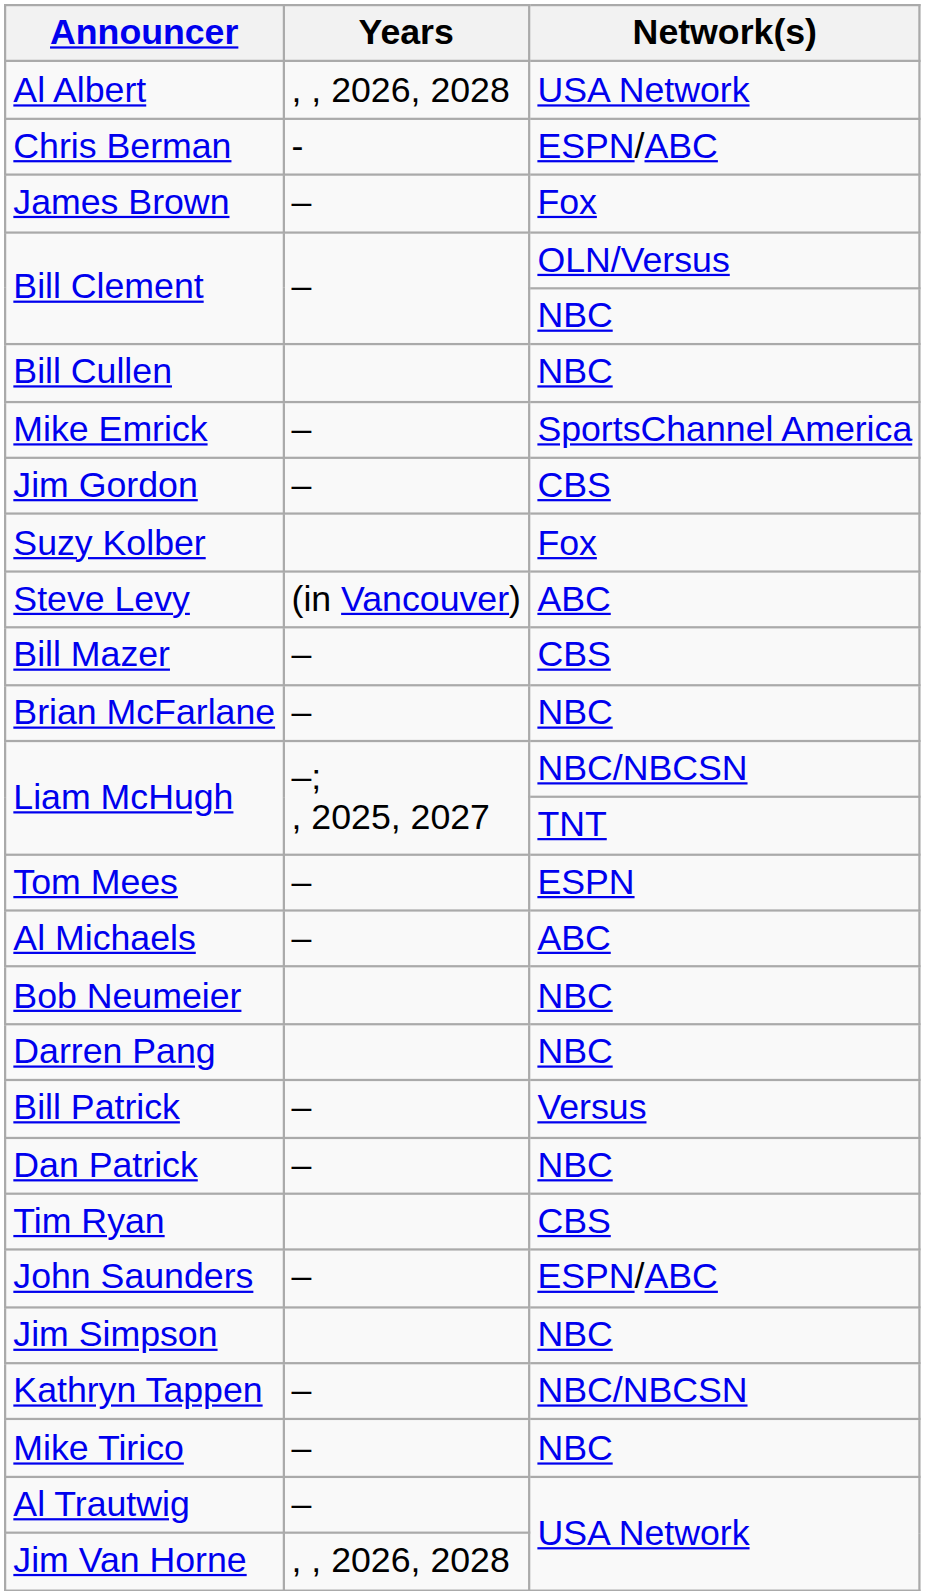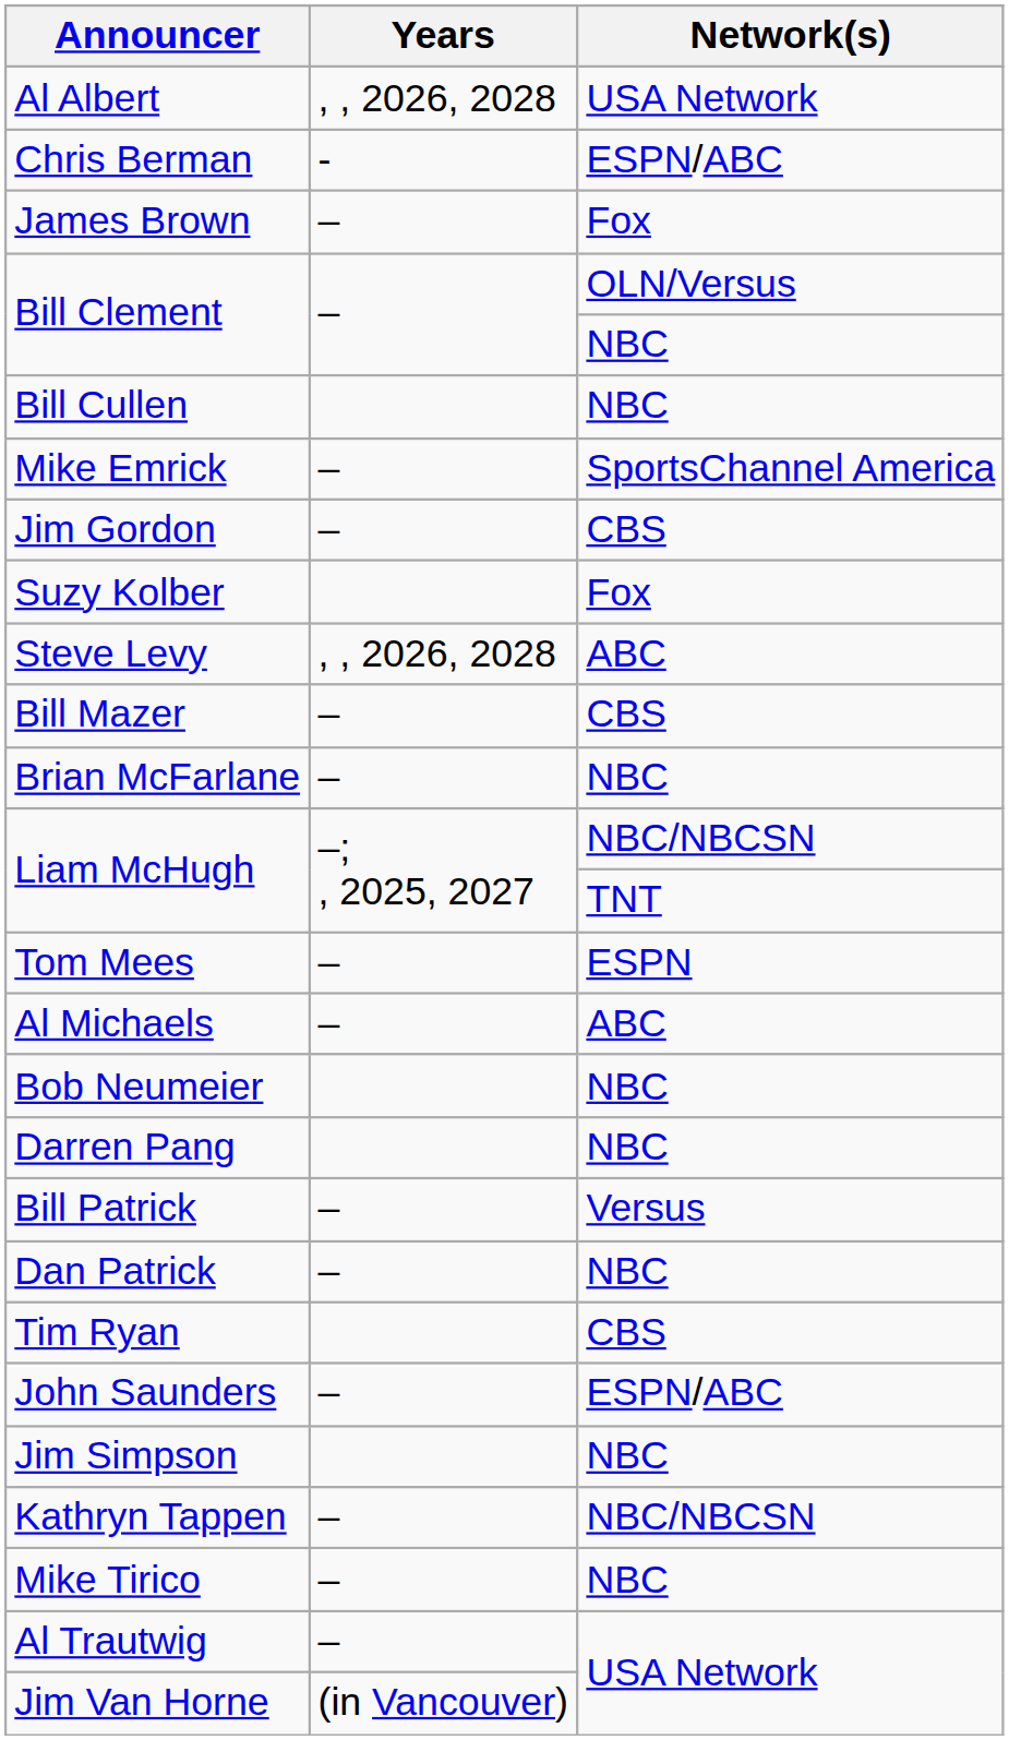 <table class="wikitable">
 <tr>
 <th><a href='#'>Announcer</a></th>
 <th>Years</th>
 <th>Network(s)</th>
 </tr>
 <tr>
 <td><a href='#'>Al Albert</a></td>
 <td>, , 2026, 2028</td>
 <td><a href='#'>USA Network</a></td>
 </tr>
 <tr>
 <td><a href='#'>Chris Berman</a></td>
 <td>-</td>
 <td><a href='#'>ESPN</a>/<a href='#'>ABC</a></td>
 </tr>
 <tr>
 <td><a href='#'>James Brown</a></td>
 <td>–</td>
 <td><a href='#'>Fox</a></td>
 </tr>
 <tr>
 <td rowspan="2"><a href='#'>Bill Clement</a></td>
 <td rowspan="2">–</td>
 <td><a href='#'>OLN/Versus</a></td>
 </tr>
 <tr>
 <td><a href='#'>NBC</a></td>
 </tr>
 <tr>
 <td><a href='#'>Bill Cullen</a></td>
 <td></td>
 <td><a href='#'>NBC</a></td>
 </tr>
 <tr>
 <td><a href='#'>Mike Emrick</a></td>
 <td>–</td>
 <td><a href='#'>SportsChannel America</a></td>
 </tr>
 <tr>
 <td><a href='#'>Jim Gordon</a></td>
 <td>–</td>
 <td><a href='#'>CBS</a></td>
 </tr>
 <tr>
 <td><a href='#'>Suzy Kolber</a></td>
 <td></td>
 <td><a href='#'>Fox</a></td>
 </tr>
 <tr>
 <td><a href='#'>Steve Levy</a></td>
-<td> (in <a href='#'>Vancouver</a>)</td>
+<td>, , 2026, 2028</td>
 <td><a href='#'>ABC</a></td>
 </tr>
 <tr>
 <td><a href='#'>Bill Mazer</a></td>
 <td>–</td>
 <td><a href='#'>CBS</a></td>
 </tr>
 <tr>
 <td><a href='#'>Brian McFarlane</a></td>
 <td>–</td>
 <td><a href='#'>NBC</a></td>
 </tr>
 <tr>
 <td rowspan=2><a href='#'>Liam McHugh</a></td>
 <td rowspan=2>–; <br>, 2025, 2027</td>
 <td><a href='#'>NBC/NBCSN</a></td>
 </tr>
 <tr>
 <td><a href='#'>TNT</a></td>
 </tr>
 <tr>
 <td><a href='#'>Tom Mees</a></td>
 <td>–</td>
 <td><a href='#'>ESPN</a></td>
 </tr>
 <tr>
 <td><a href='#'>Al Michaels</a></td>
 <td>–</td>
 <td><a href='#'>ABC</a></td>
 </tr>
 <tr>
 <td><a href='#'>Bob Neumeier</a></td>
 <td></td>
 <td><a href='#'>NBC</a></td>
 </tr>
 <tr>
 <td><a href='#'>Darren Pang</a></td>
 <td></td>
 <td><a href='#'>NBC</a></td>
 </tr>
 <tr>
 <td><a href='#'>Bill Patrick</a></td>
 <td>–</td>
 <td><a href='#'>Versus</a></td>
 </tr>
 <tr>
 <td><a href='#'>Dan Patrick</a></td>
 <td>–</td>
 <td><a href='#'>NBC</a></td>
 </tr>
 <tr>
 <td><a href='#'>Tim Ryan</a></td>
 <td></td>
 <td><a href='#'>CBS</a></td>
 </tr>
 <tr>
 <td><a href='#'>John Saunders</a></td>
 <td>–</td>
 <td><a href='#'>ESPN</a>/<a href='#'>ABC</a></td>
 </tr>
 <tr>
 <td><a href='#'>Jim Simpson</a></td>
 <td></td>
 <td><a href='#'>NBC</a></td>
 </tr>
 <tr>
 <td><a href='#'>Kathryn Tappen</a></td>
 <td>–</td>
 <td><a href='#'>NBC/NBCSN</a></td>
 </tr>
 <tr>
 <td><a href='#'>Mike Tirico</a></td>
 <td>–</td>
 <td><a href='#'>NBC</a></td>
 </tr>
 <tr>
 <td><a href='#'>Al Trautwig</a></td>
 <td>–</td>
 <td rowspan="2"><a href='#'>USA Network</a></td>
 </tr>
 <tr>
 <td><a href='#'>Jim Van Horne</a></td>
-<td>, , 2026, 2028</td>
+<td> (in <a href='#'>Vancouver</a>)</td>
 </tr>
 </table>
